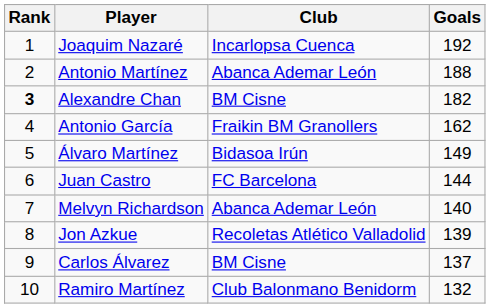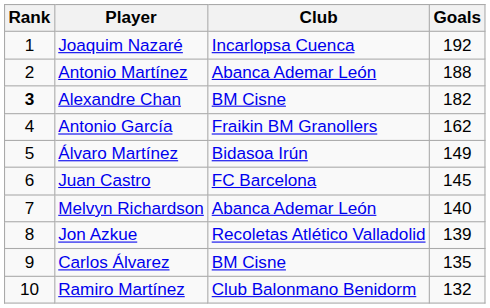 <table class="wikitable sortable" style="text-align: center;">
 <tr>
 <th>Rank</th>
 <th>Player</th>
 <th>Club</th>
 <th>Goals</th>
 </tr>
 <tr>
 <td>1</td>
 <td style="text-align: left;"> <a href='#'>Joaquim Nazaré</a></td>
 <td style="text-align: left;"><a href='#'>Incarlopsa Cuenca</a></td>
 <td>192</td>
 </tr>
 <tr>
 <td>2</td>
 <td style="text-align: left;"> <a href='#'>Antonio Martínez</a></td>
 <td style="text-align: left;"><a href='#'>Abanca Ademar León</a></td>
 <td>188</td>
 </tr>
 <tr>
 <td><strong>3</strong></td>
 <td style="text-align: left;"> <a href='#'>Alexandre Chan</a></td>
 <td style="text-align: left;"><a href='#'>BM Cisne</a></td>
 <td>182</td>
 </tr>
 <tr>
 <td>4</td>
 <td style="text-align: left;"> <a href='#'>Antonio García</a></td>
 <td style="text-align: left;"><a href='#'>Fraikin BM Granollers</a></td>
 <td>162</td>
 </tr>
 <tr>
 <td>5</td>
 <td style="text-align: left;"> <a href='#'>Álvaro Martínez</a></td>
 <td style="text-align: left;"><a href='#'>Bidasoa Irún</a></td>
 <td>149</td>
 </tr>
 <tr>
 <td>6</td>
 <td style="text-align: left;"> <a href='#'>Juan Castro</a></td>
 <td style="text-align: left;"><a href='#'>FC Barcelona</a></td>
-<td>144</td>
+<td>145</td>
 </tr>
 <tr>
 <td>7</td>
 <td style="text-align: left;"> <a href='#'>Melvyn Richardson</a></td>
 <td style="text-align: left;"><a href='#'>Abanca Ademar León</a></td>
 <td>140</td>
 </tr>
 <tr>
 <td>8</td>
 <td style="text-align: left;"> <a href='#'>Jon Azkue</a></td>
 <td style="text-align: left;"><a href='#'>Recoletas Atlético Valladolid</a></td>
 <td>139</td>
 </tr>
 <tr>
 <td>9</td>
 <td style="text-align: left;"> <a href='#'>Carlos Álvarez</a></td>
 <td style="text-align: left;"><a href='#'>BM Cisne</a></td>
-<td>137</td>
+<td>135</td>
 </tr>
 <tr>
 <td>10</td>
 <td style="text-align: left;"> <a href='#'>Ramiro Martínez</a></td>
 <td style="text-align: left;"><a href='#'>Club Balonmano Benidorm</a></td>
 <td>132</td>
 </tr>
 </table>
